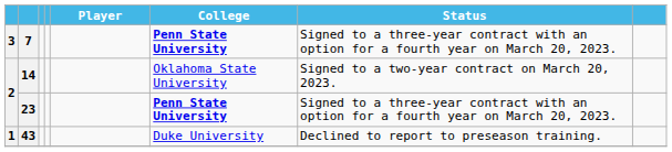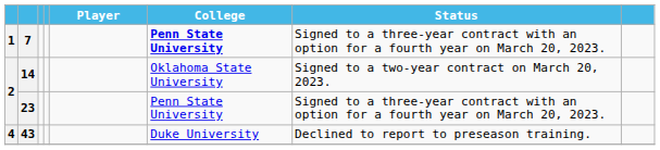 <table class="wikitable sortable">
 <tr>
 <th style="background:#42b7e6; color:#fff;" scope="col"></th>
 <th style="background:#42b7e6; color:#fff;" scope="col"></th>
 <th style="background:#42b7e6; color:#fff;" scope="col"></th>
 <th style="background:#42b7e6; color:#fff;" scope="col"></th>
 <th style="background:#42b7e6; color:#fff; width:100px;" scope="col">Player</th>
 <th style="background:#42b7e6; color:#fff; width:150px;" scope="col">College</th>
 <th style="background:#42b7e6; color:#fff; width:350px;" scope="col">Status</th>
 <th style="background:#42b7e6; color:#fff; width:30px;" scope="col"></th>
 </tr>
 <tr>
-<th scope="rowgroup">3</th>
+<th scope="rowgroup">1</th>
 <th scope="row">7</th>
 <td></td>
 <td></td>
 <td></td>
 <td><strong><a href='#'>Penn State University</a></strong></td>
 <td>Signed to a three-year contract with an option for a fourth year on March 20, 2023.</td>
 <td></td>
 </tr>
 <tr>
 <th rowspan=2 scope="rowgroup">2</th>
 <th scope="row">14</th>
 <td></td>
 <td></td>
 <td></td>
 <td><a href='#'>Oklahoma State University</a></td>
 <td>Signed to a two-year contract on March 20, 2023.</td>
 <td></td>
 </tr>
 <tr>
 <th scope="row">23</th>
 <td></td>
 <td></td>
 <td></td>
-<td><strong><a href='#'>Penn State University</a></strong></td>
+<td><a href='#'>Penn State University</a></td>
 <td>Signed to a three-year contract with an option for a fourth year on March 20, 2023.</td>
 <td></td>
 </tr>
 <tr>
-<th scope="rowgroup">1</th>
+<th scope="rowgroup">4</th>
 <th scope="row">43</th>
 <td></td>
 <td></td>
 <td></td>
 <td><a href='#'>Duke University</a></td>
 <td>Declined to report to preseason training.</td>
 <td></td>
 </tr>
 <tr>
 </tr>
 </table>
